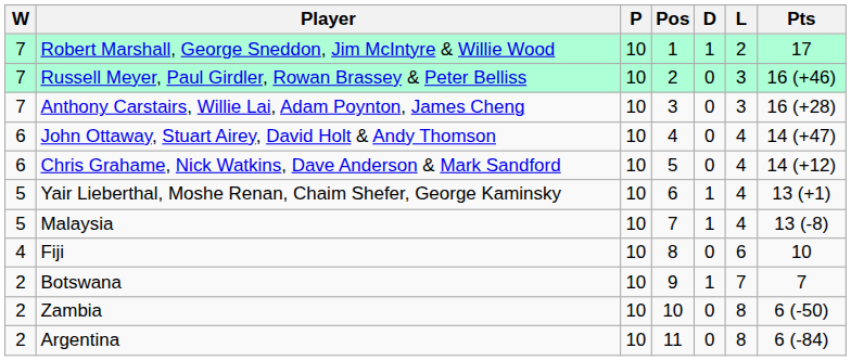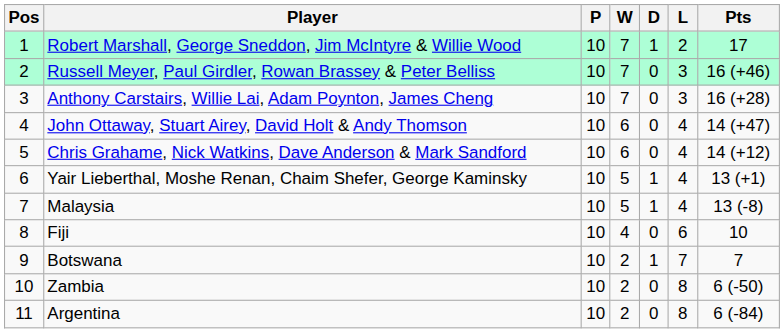 <table class="wikitable" style="font-size: 100%">
 <tr>
-<th width=20>W</th>
+<th width=20>Pos</th>
 <th width=500>Player</th>
 <th width=20>P</th>
-<th width=20>Pos</th>
+<th width=20>W</th>
 <th width=20>D</th>
 <th width=20>L</th>
 <th width=70>Pts</th>
 </tr>
 <tr align=center style="background: #ADFFD6;">
-<td>7</td>
+<td>1</td>
 <td align="left"> <a href='#'>Robert Marshall</a>, <a href='#'>George Sneddon</a>, <a href='#'>Jim McIntyre</a> & <a href='#'>Willie Wood</a></td>
 <td>10</td>
-<td>1</td>
+<td>7</td>
 <td>1</td>
 <td>2</td>
 <td>17</td>
 </tr>
 <tr align=center style="background: #ADFFD6;">
-<td>7</td>
+<td>2</td>
 <td align="left"> <a href='#'>Russell Meyer</a>, <a href='#'>Paul Girdler</a>, <a href='#'>Rowan Brassey</a> & <a href='#'>Peter Belliss</a></td>
 <td>10</td>
-<td>2</td>
+<td>7</td>
 <td>0</td>
 <td>3</td>
 <td>16 (+46)</td>
 </tr>
 <tr align=center>
-<td>7</td>
+<td>3</td>
 <td align="left"> <a href='#'>Anthony Carstairs</a>, <a href='#'>Willie Lai</a>, <a href='#'>Adam Poynton</a>, <a href='#'>James Cheng</a></td>
 <td>10</td>
-<td>3</td>
+<td>7</td>
 <td>0</td>
 <td>3</td>
 <td>16 (+28)</td>
 </tr>
 <tr align=center>
-<td>6</td>
+<td>4</td>
 <td align="left"> <a href='#'>John Ottaway</a>, <a href='#'>Stuart Airey</a>, <a href='#'>David Holt</a> & <a href='#'>Andy Thomson</a></td>
 <td>10</td>
-<td>4</td>
+<td>6</td>
 <td>0</td>
 <td>4</td>
 <td>14 (+47)</td>
 </tr>
 <tr align=center>
-<td>6</td>
+<td>5</td>
 <td align="left"> <a href='#'>Chris Grahame</a>, <a href='#'>Nick Watkins</a>, <a href='#'>Dave Anderson</a> & <a href='#'>Mark Sandford</a></td>
 <td>10</td>
-<td>5</td>
+<td>6</td>
 <td>0</td>
 <td>4</td>
 <td>14 (+12)</td>
 </tr>
 <tr align=center>
-<td>5</td>
+<td>6</td>
 <td align="left"> Yair Lieberthal, Moshe Renan, Chaim Shefer, George Kaminsky</td>
 <td>10</td>
-<td>6</td>
+<td>5</td>
 <td>1</td>
 <td>4</td>
 <td>13 (+1)</td>
 </tr>
 <tr align=center>
-<td>5</td>
+<td>7</td>
 <td align="left"> Malaysia</td>
 <td>10</td>
-<td>7</td>
+<td>5</td>
 <td>1</td>
 <td>4</td>
 <td>13 (-8)</td>
 </tr>
 <tr align=center>
-<td>4</td>
+<td>8</td>
 <td align="left"> Fiji</td>
 <td>10</td>
-<td>8</td>
+<td>4</td>
 <td>0</td>
 <td>6</td>
 <td>10</td>
 </tr>
 <tr align=center>
-<td>2</td>
+<td>9</td>
 <td align="left"> Botswana</td>
 <td>10</td>
-<td>9</td>
+<td>2</td>
 <td>1</td>
 <td>7</td>
 <td>7</td>
 </tr>
 <tr align=center>
-<td>2</td>
+<td>10</td>
 <td align="left"> Zambia</td>
 <td>10</td>
-<td>10</td>
+<td>2</td>
 <td>0</td>
 <td>8</td>
 <td>6 (-50)</td>
 </tr>
 <tr align=center>
-<td>2</td>
+<td>11</td>
 <td align="left"> Argentina</td>
 <td>10</td>
-<td>11</td>
+<td>2</td>
 <td>0</td>
 <td>8</td>
 <td>6 (-84)</td>
 </tr>
 </table>
